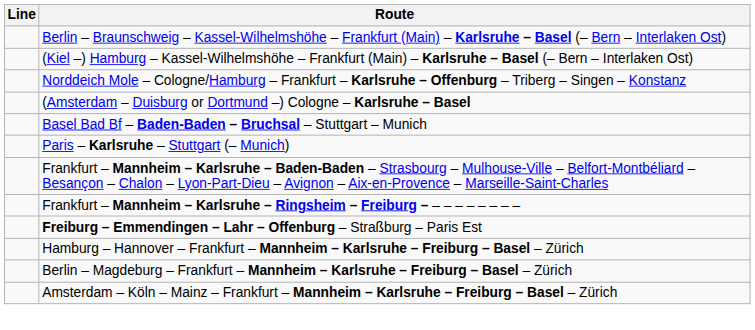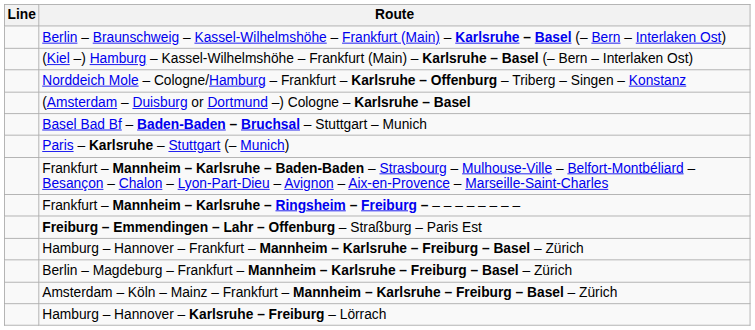 <table class="wikitable">
 <tr>
 <th>Line</th>
 <th>Route</th>
 </tr>
 <tr>
 <td></td>
 <td><a href='#'>Berlin</a> – <a href='#'>Braunschweig</a> – <a href='#'>Kassel-Wilhelmshöhe</a> – <a href='#'>Frankfurt (Main)</a> – <strong><a href='#'>Karlsruhe</a> – <a href='#'>Basel</a></strong> (– <a href='#'>Bern</a> – <a href='#'>Interlaken Ost</a>)</td>
 </tr>
 <tr>
 <td></td>
 <td>(<a href='#'>Kiel</a> –) <a href='#'>Hamburg</a> – Kassel-Wilhelmshöhe – Frankfurt (Main) – <strong>Karlsruhe – Basel</strong> (– Bern – Interlaken Ost)</td>
 </tr>
 <tr>
 <td></td>
 <td><a href='#'>Norddeich Mole</a> – Cologne/<a href='#'>Hamburg</a> – Frankfurt – <strong>Karlsruhe – Offenburg</strong> – Triberg – Singen – <a href='#'>Konstanz</a></td>
 </tr>
 <tr>
 <td></td>
 <td>(<a href='#'>Amsterdam</a> – <a href='#'>Duisburg</a> or <a href='#'>Dortmund</a> –) Cologne –  <strong>Karlsruhe – Basel</strong></td>
 </tr>
 <tr>
 <td></td>
 <td><a href='#'>Basel Bad Bf</a> – <strong><a href='#'>Baden-Baden</a> – <a href='#'>Bruchsal</a></strong> – Stuttgart – Munich</td>
 </tr>
 <tr>
 <td></td>
 <td><a href='#'>Paris</a> – <strong>Karlsruhe</strong> – <a href='#'>Stuttgart</a> (– <a href='#'>Munich</a>)</td>
 </tr>
 <tr>
 <td></td>
 <td>Frankfurt – <strong>Mannheim – Karlsruhe – Baden-Baden</strong> – <a href='#'>Strasbourg</a> – <a href='#'>Mulhouse-Ville</a> – <a href='#'>Belfort-Montbéliard</a> – <a href='#'>Besançon</a> – <a href='#'>Chalon</a> – <a href='#'>Lyon-Part-Dieu</a> – <a href='#'>Avignon</a> – <a href='#'>Aix-en-Provence</a> – <a href='#'>Marseille-Saint-Charles</a></td>
 </tr>
 <tr>
 <td></td>
 <td>Frankfurt – <strong>Mannheim – Karlsruhe – <a href='#'>Ringsheim</a> – <a href='#'>Freiburg</a> –</strong>    –  –  –  –  –  –  –  – </td>
 </tr>
 <tr>
 <td></td>
 <td><strong>Freiburg – Emmendingen – Lahr – Offenburg</strong> – Straßburg – Paris Est</td>
 </tr>
 <tr>
 <td></td>
 <td>Hamburg – Hannover – Frankfurt – <strong>Mannheim – Karlsruhe – Freiburg – Basel</strong> – Zürich</td>
 </tr>
 <tr>
 <td></td>
 <td>Berlin – Magdeburg – Frankfurt – <strong>Mannheim – Karlsruhe – Freiburg – Basel</strong> – Zürich</td>
 </tr>
 <tr>
 <td></td>
 <td>Amsterdam – Köln – Mainz – Frankfurt – <strong>Mannheim – Karlsruhe – Freiburg – Basel</strong> – Zürich</td>
 </tr>
+<tr>
+<td></td>
+<td>Hamburg – Hannover – <strong>Karlsruhe – Freiburg</strong> – Lörrach</td>
+</tr>
 </table>
